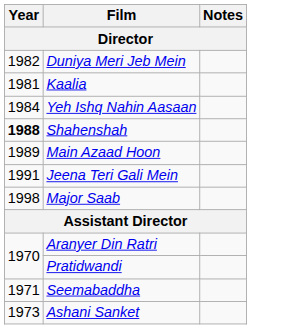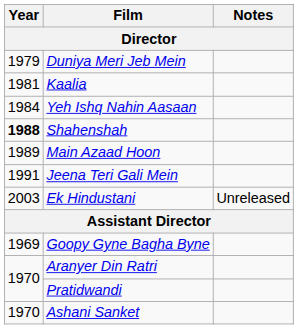 <table class="wikitable">
 <tr>
 <th>Year</th>
 <th>Film</th>
 <th>Notes</th>
 </tr>
 <tr>
 <th colspan="3">Director</th>
 </tr>
 <tr>
-<td>1982</td>
+<td>1979</td>
 <td><em><a href='#'>Duniya Meri Jeb Mein</a></em></td>
 <td></td>
 </tr>
 <tr>
 <td>1981</td>
 <td><em><a href='#'>Kaalia</a></em></td>
 <td></td>
 </tr>
 <tr>
 <td>1984</td>
 <td><em><a href='#'>Yeh Ishq Nahin Aasaan</a></em></td>
 <td></td>
 </tr>
 <tr>
 <td><strong>1988</strong></td>
 <td><em><a href='#'>Shahenshah</a></em></td>
 <td></td>
 </tr>
 <tr>
 <td>1989</td>
 <td><em><a href='#'>Main Azaad Hoon</a></em></td>
 <td></td>
 </tr>
 <tr>
 <td>1991</td>
 <td><em><a href='#'>Jeena Teri Gali Mein</a></em></td>
 <td></td>
 </tr>
 <tr>
-<td>1998</td>
-<td><em><a href='#'>Major Saab</a></em></td>
-<td></td>
+<td>2003</td>
+<td><em><a href='#'>Ek Hindustani</a></em></td>
+<td>Unreleased</td>
 </tr>
 <tr>
 <th colspan="3">Assistant Director</th>
+</tr>
+<tr>
+<td>1969</td>
+<td><em><a href='#'>Goopy Gyne Bagha Byne</a></em></td>
+<td></td>
 </tr>
 <tr>
 <td rowspan=2>1970</td>
 <td><em><a href='#'>Aranyer Din Ratri</a></em></td>
 <td></td>
 </tr>
 <tr>
 <td><em><a href='#'>Pratidwandi</a></em></td>
 <td></td>
 </tr>
 <tr>
-<td>1971</td>
-<td><em><a href='#'>Seemabaddha</a></em></td>
-<td></td>
-</tr>
-<tr>
-<td>1973</td>
+<td>1970</td>
 <td><em><a href='#'>Ashani Sanket</a></em></td>
 <td></td>
 </tr>
 </table>
